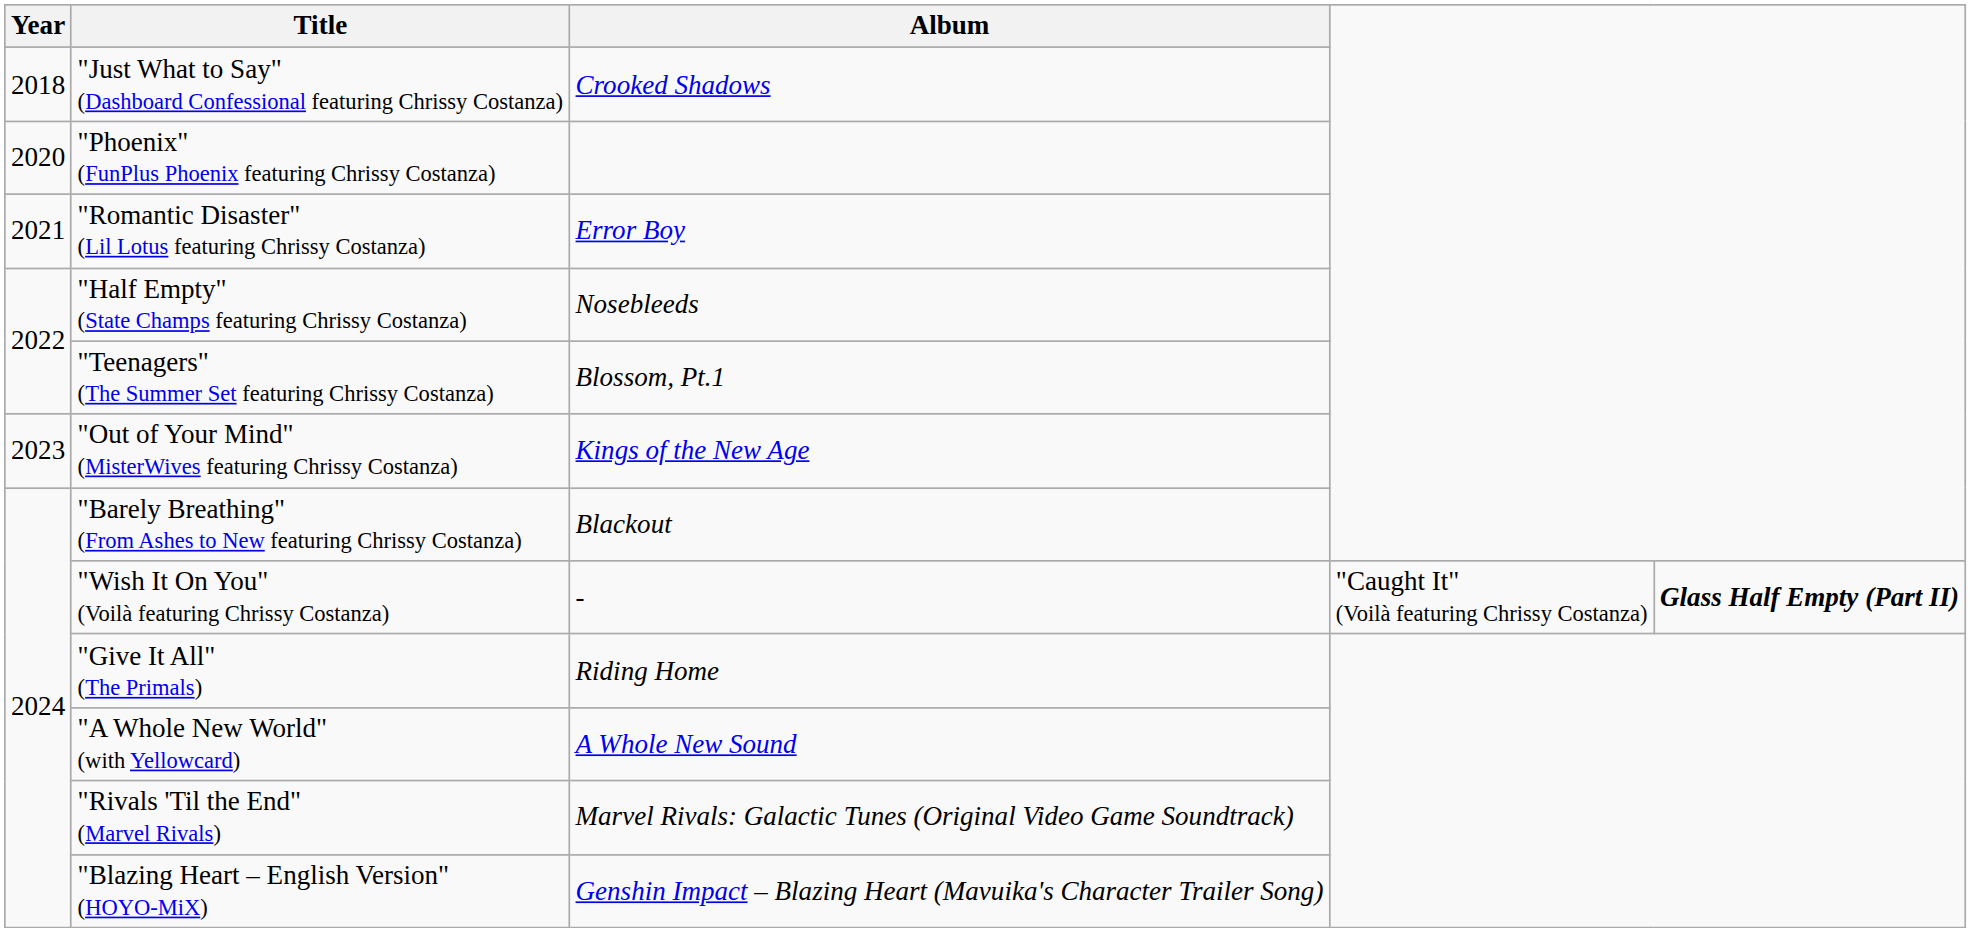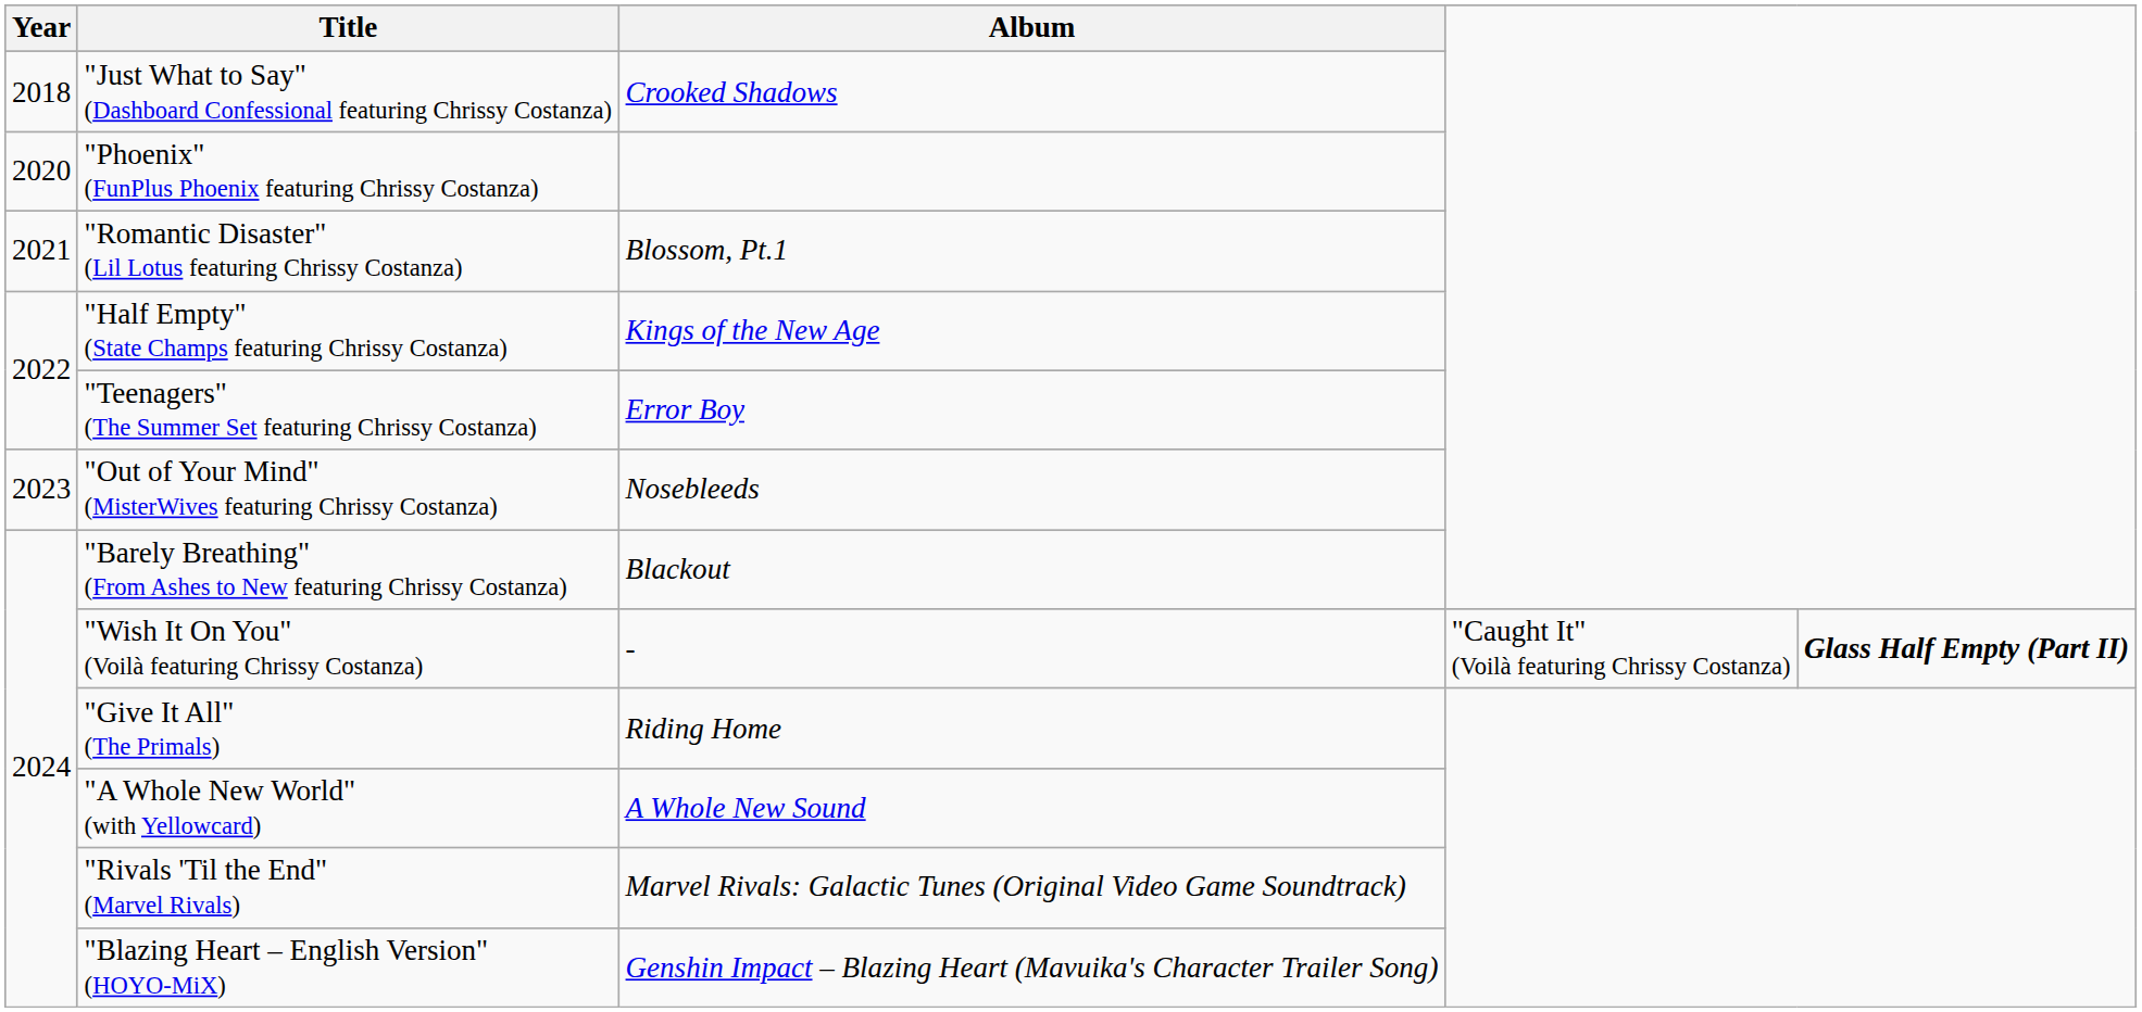 <table class="wikitable">
 <tr>
 <th>Year</th>
 <th>Title</th>
 <th>Album</th>
 </tr>
 <tr>
 <td>2018</td>
 <td>"Just What to Say"<br><small>(<a href='#'>Dashboard Confessional</a> featuring Chrissy Costanza)</small></td>
 <td><em><a href='#'>Crooked Shadows</a></em></td>
 </tr>
 <tr>
 <td>2020</td>
 <td>"Phoenix" <br><small>(<a href='#'>FunPlus Phoenix</a> featuring Chrissy Costanza)</small></td>
 <td></td>
 </tr>
 <tr>
 <td>2021</td>
 <td>"Romantic Disaster"<br><small>(<a href='#'>Lil Lotus</a> featuring Chrissy Costanza)</small></td>
-<td><em><a href='#'>Error Boy</a></em></td>
+<td><em>Blossom, Pt.1</em></td>
 </tr>
 <tr>
 <td rowspan="2">2022</td>
 <td>"Half Empty"<br><small>(<a href='#'>State Champs</a> featuring Chrissy Costanza)</small></td>
-<td><em>Nosebleeds</em></td>
+<td><em><a href='#'>Kings of the New Age</a></em></td>
 </tr>
 <tr>
 <td>"Teenagers"<br><small>(<a href='#'>The Summer Set</a> featuring Chrissy Costanza)</small></td>
-<td><em>Blossom, Pt.1</em></td>
+<td><em><a href='#'>Error Boy</a></em></td>
 </tr>
 <tr>
 <td rowspan="1">2023</td>
 <td>"Out of Your Mind"<br><small>(<a href='#'>MisterWives</a> featuring Chrissy Costanza)</small></td>
-<td><em><a href='#'>Kings of the New Age</a></em></td>
+<td><em>Nosebleeds</em></td>
 </tr>
 <tr>
 <td rowspan="7">2024</td>
 <td>"Barely Breathing"<br><small>(<a href='#'>From Ashes to New</a> featuring Chrissy Costanza)</small></td>
 <td><em>Blackout</em></td>
 </tr>
 <tr>
 <td>"Wish It On You"<br><small>(Voilà featuring Chrissy Costanza)</small></td>
 <td>-</td>
 <td>"Caught It"<br><small>(Voilà featuring Chrissy Costanza)</small></td>
 <td><strong><em>Glass Half Empty (Part II)</em></strong></td>
 </tr>
 <tr>
 <td>"Give It All"<br><small>(<a href='#'>The Primals</a>)</small></td>
 <td><em>Riding Home</em></td>
 </tr>
 <tr>
 <td>"A Whole New World"<br><small>(with <a href='#'>Yellowcard</a>)</small></td>
 <td><em><a href='#'>A Whole New Sound</a></em></td>
 </tr>
 <tr>
 <td>"Rivals 'Til the End"<br><small>(<a href='#'>Marvel Rivals</a>)</small></td>
 <td><em>Marvel Rivals: Galactic Tunes (Original Video Game Soundtrack)</em></td>
 </tr>
 <tr>
 <td>"Blazing Heart – English Version"<br><small>(<a href='#'>HOYO-MiX</a>)</small></td>
 <td><em><a href='#'>Genshin Impact</a> – Blazing Heart (Mavuika's Character Trailer Song)</em></td>
 </tr>
 </table>
